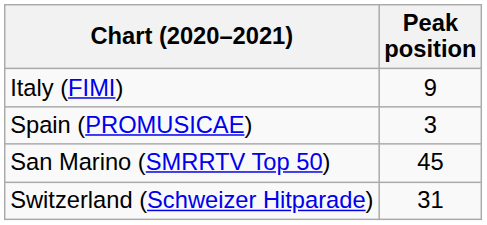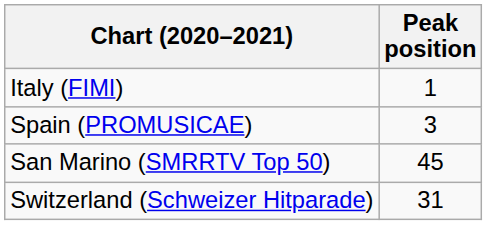 <table class="wikitable sortable">
 <tr>
 <th>Chart (2020–2021)</th>
 <th>Peak<br>position</th>
 </tr>
 <tr>
 <td>Italy (<a href='#'>FIMI</a>)</td>
-<td align="center">9</td>
+<td align="center">1</td>
 </tr>
 <tr>
 <td>Spain (<a href='#'>PROMUSICAE</a>)</td>
 <td align="center">3</td>
 </tr>
 <tr>
 <td>San Marino (<a href='#'>SMRRTV Top 50</a>)</td>
 <td align="center">45</td>
 </tr>
 <tr>
 <td>Switzerland (<a href='#'>Schweizer Hitparade</a>)</td>
 <td align="center">31</td>
 </tr>
 </table>
